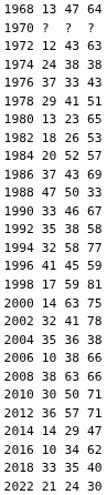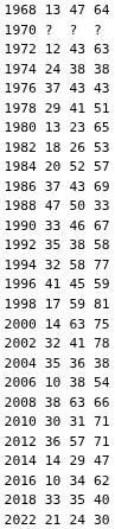 <table>
 <tr>
 <td>1968</td>
 <td></td>
 <td>13</td>
 <td></td>
 <td>47</td>
 <td></td>
 <td>64</td>
 </tr>
 <tr>
 <td>1970</td>
 <td></td>
 <td>?</td>
 <td></td>
 <td>?</td>
 <td></td>
 <td>?</td>
 </tr>
 <tr>
 <td>1972</td>
 <td></td>
 <td>12</td>
 <td></td>
 <td>43</td>
 <td></td>
 <td>63</td>
 </tr>
 <tr>
 <td>1974</td>
 <td></td>
 <td>24</td>
 <td></td>
 <td>38</td>
 <td></td>
 <td>38</td>
 </tr>
 <tr>
 <td>1976</td>
 <td></td>
 <td>37</td>
 <td></td>
-<td>33</td>
+<td>43</td>
 <td></td>
 <td>43</td>
 </tr>
 <tr>
 <td>1978</td>
 <td></td>
 <td>29</td>
 <td></td>
 <td>41</td>
 <td></td>
 <td>51</td>
 </tr>
 <tr>
 <td>1980</td>
 <td></td>
 <td>13</td>
 <td></td>
 <td>23</td>
 <td></td>
 <td>65</td>
 </tr>
 <tr>
 <td>1982</td>
 <td></td>
 <td>18</td>
 <td></td>
 <td>26</td>
 <td></td>
 <td>53</td>
 </tr>
 <tr>
 <td>1984</td>
 <td></td>
 <td>20</td>
 <td></td>
 <td>52</td>
 <td></td>
 <td>57</td>
 </tr>
 <tr>
 <td>1986</td>
 <td></td>
 <td>37</td>
 <td></td>
 <td>43</td>
 <td></td>
 <td>69</td>
 </tr>
 <tr>
 <td>1988</td>
 <td></td>
 <td>47</td>
 <td></td>
 <td>50</td>
 <td></td>
 <td>33</td>
 </tr>
 <tr>
 <td>1990</td>
 <td></td>
 <td>33</td>
 <td></td>
 <td>46</td>
 <td></td>
 <td>67</td>
 </tr>
 <tr>
 <td>1992</td>
 <td></td>
 <td>35</td>
 <td></td>
 <td>38</td>
 <td></td>
 <td>58</td>
 </tr>
 <tr>
 <td>1994</td>
 <td></td>
 <td>32</td>
 <td></td>
 <td>58</td>
 <td></td>
 <td>77</td>
 </tr>
 <tr>
 <td>1996</td>
 <td></td>
 <td>41</td>
 <td></td>
 <td>45</td>
 <td></td>
 <td>59</td>
 </tr>
 <tr>
 <td>1998</td>
 <td></td>
 <td>17</td>
 <td></td>
 <td>59</td>
 <td></td>
 <td>81</td>
 </tr>
 <tr>
 <td>2000</td>
 <td></td>
 <td>14</td>
 <td></td>
 <td>63</td>
 <td></td>
 <td>75</td>
 </tr>
 <tr>
 <td>2002</td>
 <td></td>
 <td>32</td>
 <td></td>
 <td>41</td>
 <td></td>
 <td>78</td>
 </tr>
 <tr>
 <td>2004</td>
 <td></td>
 <td>35</td>
 <td></td>
 <td>36</td>
 <td></td>
 <td>38</td>
 </tr>
 <tr>
 <td>2006</td>
 <td></td>
 <td>10</td>
 <td></td>
 <td>38</td>
 <td></td>
-<td>66</td>
+<td>54</td>
 </tr>
 <tr>
 <td>2008</td>
 <td></td>
 <td>38</td>
 <td></td>
 <td>63</td>
 <td></td>
 <td>66</td>
 </tr>
 <tr>
 <td>2010</td>
 <td></td>
 <td>30</td>
 <td></td>
-<td>50</td>
+<td>31</td>
 <td></td>
 <td>71</td>
 </tr>
 <tr>
 <td>2012</td>
 <td></td>
 <td>36</td>
 <td></td>
 <td>57</td>
 <td></td>
 <td>71</td>
 </tr>
 <tr>
 <td>2014</td>
 <td></td>
 <td>14</td>
 <td></td>
 <td>29</td>
 <td></td>
 <td>47</td>
 </tr>
 <tr>
 <td>2016</td>
 <td></td>
 <td>10</td>
 <td></td>
 <td>34</td>
 <td></td>
 <td>62</td>
 </tr>
 <tr>
 <td>2018</td>
 <td></td>
 <td>33</td>
 <td></td>
 <td>35</td>
 <td></td>
 <td>40</td>
 </tr>
 <tr>
 <td>2022</td>
 <td></td>
 <td>21</td>
 <td></td>
 <td>24</td>
 <td></td>
 <td>30</td>
 </tr>
 </table>
